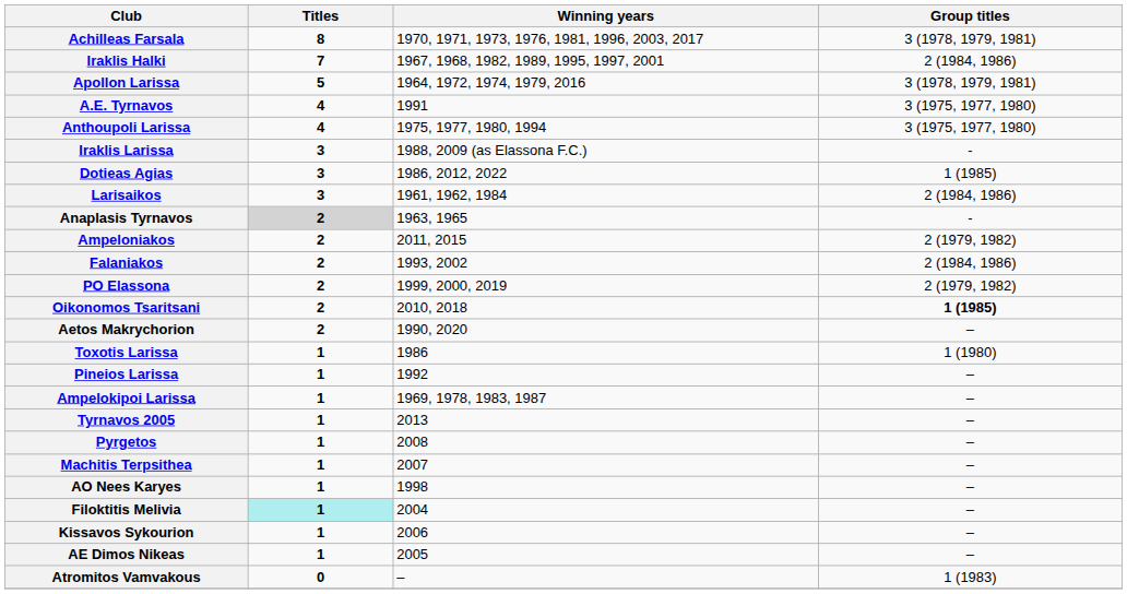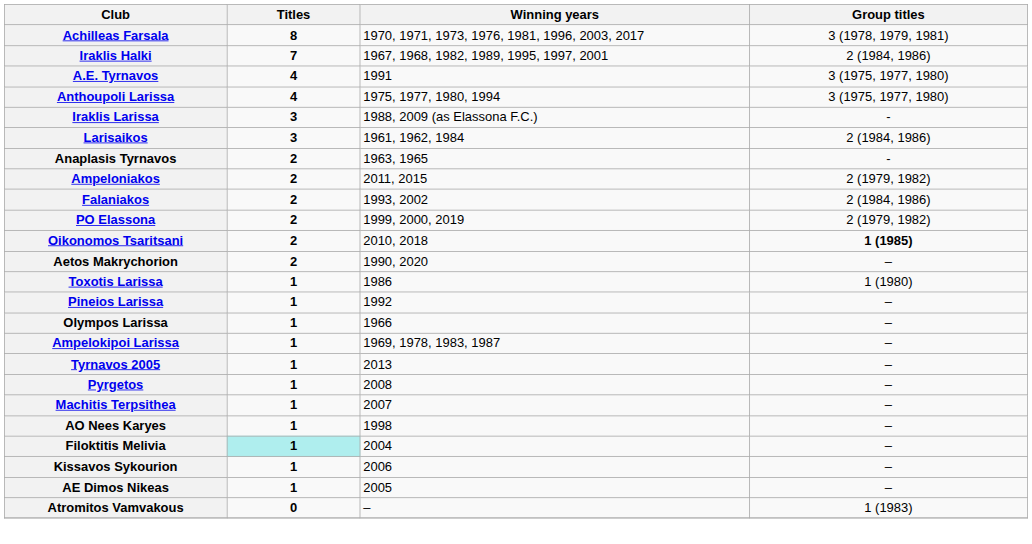 <table class="wikitable sortable plainrowheaders" style="width:100%;" style="font-size:100%;">
 <tr>
 <th scope="col" style="width:20%;">Club</th>
 <th scope="col" style="width:12%;">Titles</th>
 <th scope="col" style="width:35%;">Winning years</th>
 <th scope="col" style="width:25%;">Group titles</th>
 </tr>
 <tr>
 <th scope="row"><strong><a href='#'>Achilleas Farsala</a></strong></th>
 <td style="text-align:center"><strong>8</strong></td>
 <td>1970, 1971, 1973, 1976, 1981, 1996, 2003, 2017</td>
 <td style="text-align:center">3 (1978, 1979, 1981)</td>
 </tr>
 <tr>
 <th scope="row"><a href='#'>Iraklis Halki</a></th>
 <td style="text-align:center"><strong>7</strong></td>
 <td>1967, 1968, 1982, 1989, 1995, 1997, 2001</td>
 <td style="text-align:center">2 (1984, 1986)</td>
 </tr>
 <tr>
-<th scope="row"><a href='#'>Apollon Larissa</a></th>
-<td style="text-align:center"><strong>5</strong></td>
-<td>1964, 1972, 1974, 1979, 2016</td>
-<td style="text-align:center">3 (1978, 1979, 1981)</td>
-</tr>
-<tr>
 <th scope="row"><a href='#'>A.E. Tyrnavos</a></th>
 <td style="text-align:center"><strong>4</strong></td>
 <td>1991</td>
 <td style="text-align:center">3 (1975, 1977, 1980)</td>
 </tr>
 <tr>
 <th scope="row"><a href='#'>Anthoupoli Larissa</a></th>
 <td style="text-align:center"><strong>4</strong></td>
 <td>1975, 1977, 1980, 1994</td>
 <td style="text-align:center">3 (1975, 1977, 1980)</td>
 </tr>
 <tr>
 <th scope="row"><a href='#'>Iraklis Larissa</a></th>
 <td style="text-align:center"><strong>3</strong></td>
 <td>1988, 2009 (as Elassona F.C.)</td>
 <td style="text-align:center">-</td>
 </tr>
 <tr>
-<th scope="row"><a href='#'>Dotieas Agias</a></th>
-<td style="text-align:center"><strong>3</strong></td>
-<td>1986, 2012, 2022</td>
-<td style="text-align:center">1 (1985)</td>
-</tr>
-<tr>
 <th scope="row"><a href='#'>Larisaikos</a></th>
 <td style="text-align:center"><strong>3</strong></td>
 <td>1961, 1962, 1984</td>
 <td style="text-align:center">2 (1984, 1986)</td>
 </tr>
 <tr>
 <th scope="row">Anaplasis Tyrnavos</th>
-<td style="background: lightgrey; text-align:center"><strong>2</strong></td>
+<td style="text-align:center"><strong>2</strong></td>
 <td>1963, 1965</td>
 <td style="text-align:center">-</td>
 </tr>
 <tr>
 <th scope="row"><a href='#'>Ampeloniakos</a></th>
 <td style="text-align:center"><strong>2</strong></td>
 <td>2011, 2015</td>
 <td style="text-align:center">2 (1979, 1982)</td>
 </tr>
 <tr>
 <th scope="row"><a href='#'>Falaniakos</a></th>
 <td style="text-align:center"><strong>2</strong></td>
 <td>1993, 2002</td>
 <td style="text-align:center">2 (1984, 1986)</td>
 </tr>
 <tr>
 <th scope="row"><a href='#'>PO Elassona</a></th>
 <td style="text-align:center"><strong>2</strong></td>
 <td>1999, 2000, 2019</td>
 <td style="text-align:center">2 (1979, 1982)</td>
 </tr>
 <tr>
 <th scope="row"><a href='#'>Oikonomos Tsaritsani</a></th>
 <td style="text-align:center"><strong>2</strong></td>
 <td>2010, 2018</td>
 <td style="text-align:center"><strong>1 (1985)</strong></td>
 </tr>
 <tr>
 <th scope="row">Aetos Makrychorion</th>
 <td style="text-align:center"><strong>2</strong></td>
 <td>1990, 2020</td>
 <td style="text-align:center">–</td>
 </tr>
 <tr>
 <th scope="row"><a href='#'>Toxotis Larissa</a></th>
 <td style="text-align:center"><strong>1</strong></td>
 <td>1986</td>
 <td style="text-align:center">1 (1980)</td>
 </tr>
 <tr>
 <th scope="row"><a href='#'>Pineios Larissa</a></th>
 <td style="text-align:center"><strong>1</strong></td>
 <td>1992</td>
+<td style="text-align:center">–</td>
+</tr>
+<tr>
+<th scope="row">Olympos Larissa</th>
+<td style="text-align:center"><strong>1</strong></td>
+<td>1966</td>
 <td style="text-align:center">–</td>
 </tr>
 <tr>
 <th scope="row"><a href='#'>Ampelokipoi Larissa</a></th>
 <td style="text-align:center"><strong>1</strong></td>
 <td>1969, 1978, 1983, 1987</td>
 <td style="text-align:center">–</td>
 </tr>
 <tr>
 <th scope="row"><a href='#'>Tyrnavos 2005</a></th>
 <td style="text-align:center"><strong>1</strong></td>
 <td>2013</td>
 <td style="text-align:center">–</td>
 </tr>
 <tr>
 <th scope="row"><a href='#'>Pyrgetos</a></th>
 <td style="text-align:center"><strong>1</strong></td>
 <td>2008</td>
 <td style="text-align:center">–</td>
 </tr>
 <tr>
 <th scope="row"><a href='#'>Machitis Terpsithea</a></th>
 <td style="text-align:center"><strong>1</strong></td>
 <td>2007</td>
 <td style="text-align:center">–</td>
 </tr>
 <tr>
 <th scope="row">AO Nees Karyes</th>
 <td style="text-align:center"><strong>1</strong></td>
 <td>1998</td>
 <td style="text-align:center">–</td>
 </tr>
 <tr>
 <th scope="row">Filoktitis Melivia</th>
 <td style="background: paleturquoise; text-align:center"><strong>1</strong></td>
 <td>2004</td>
 <td style="text-align:center">–</td>
 </tr>
 <tr>
 <th scope="row">Kissavos Sykourion</th>
 <td style="text-align:center"><strong>1</strong></td>
 <td>2006</td>
 <td style="text-align:center">–</td>
 </tr>
 <tr>
 <th scope="row">AE Dimos Nikeas</th>
 <td style="text-align:center"><strong>1</strong></td>
 <td>2005</td>
 <td style="text-align:center">–</td>
 </tr>
 <tr>
 <th scope="row">Atromitos Vamvakous</th>
 <td style="text-align:center"><strong>0</strong></td>
 <td>–</td>
 <td style="text-align:center">1 (1983)</td>
 </tr>
 <tr>
 </tr>
 </table>
